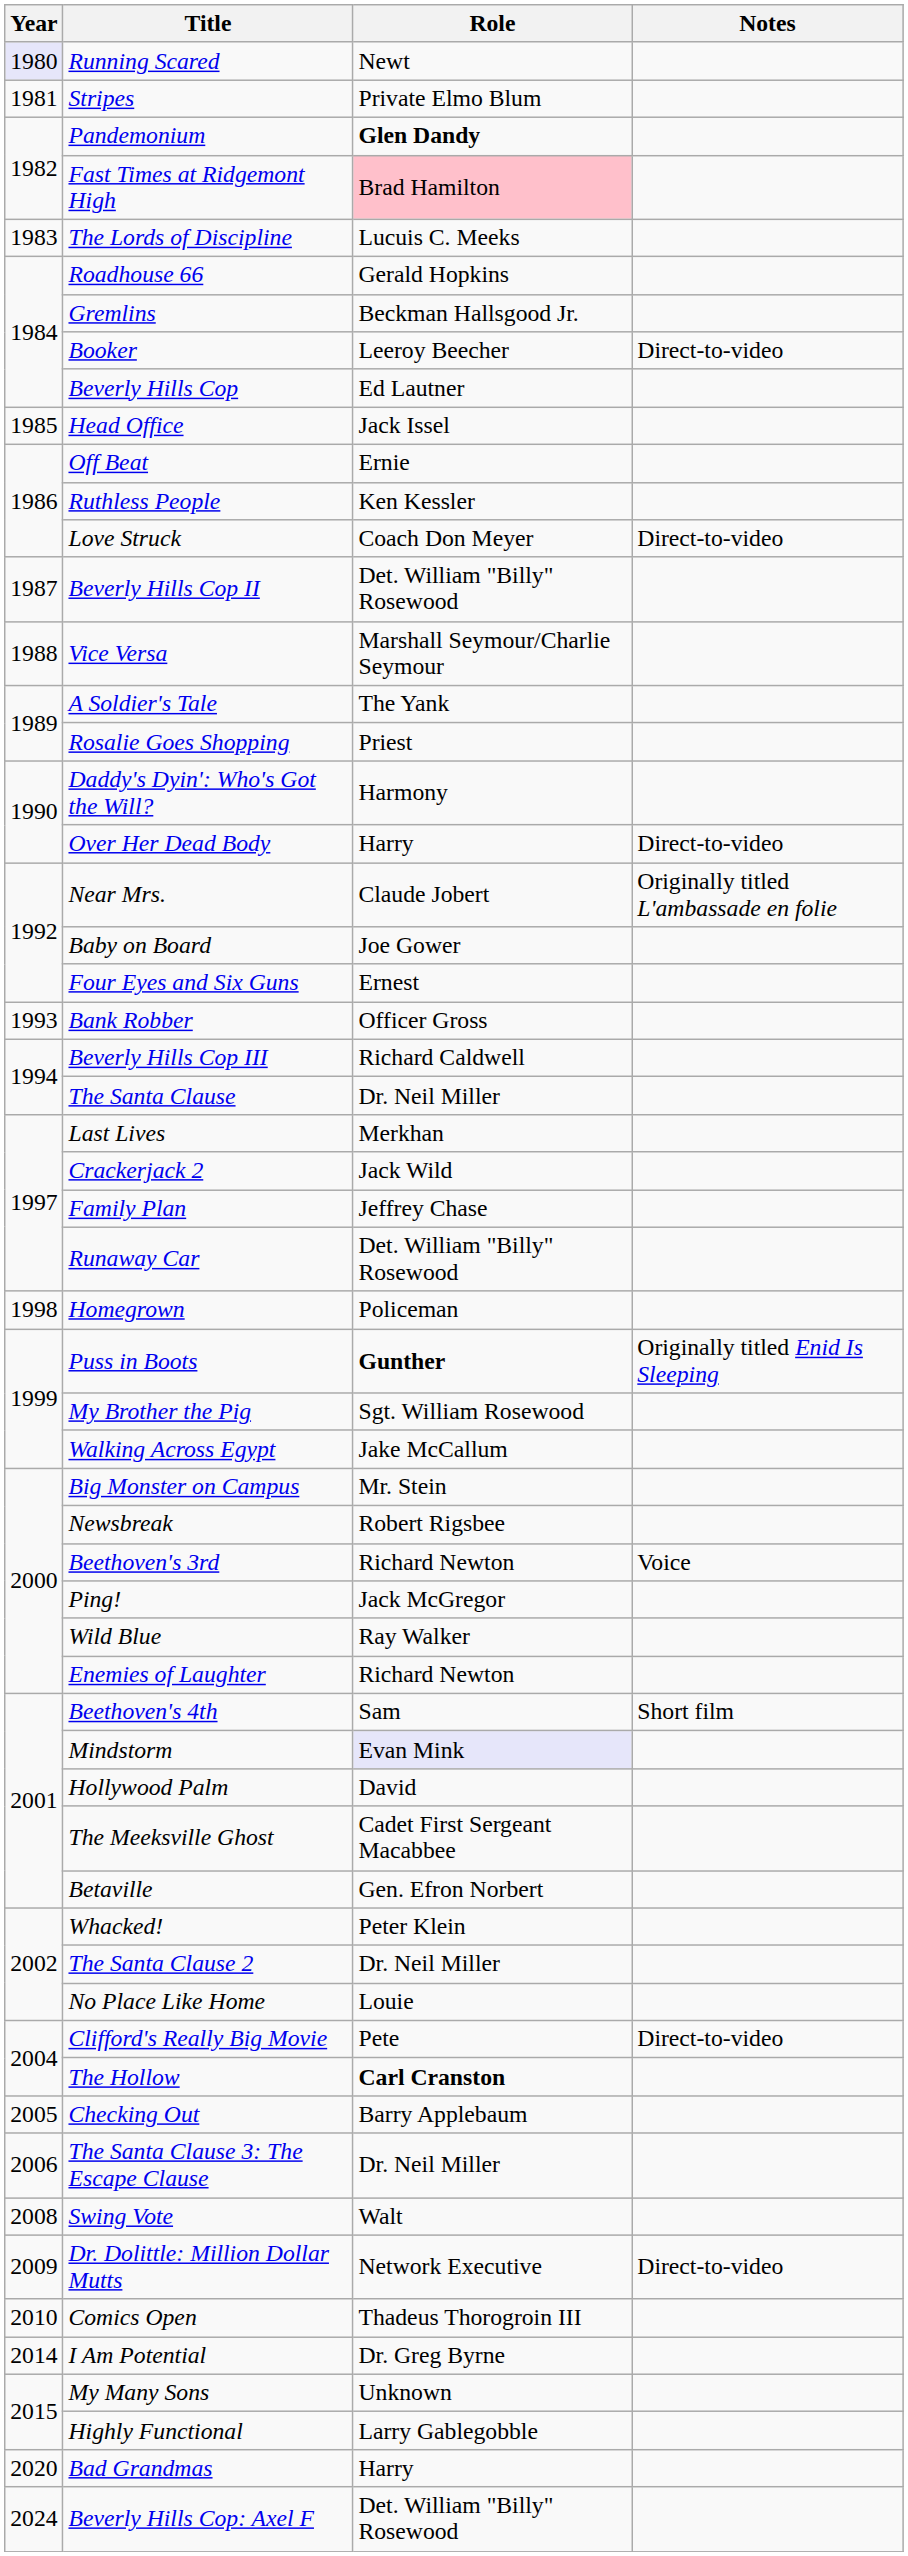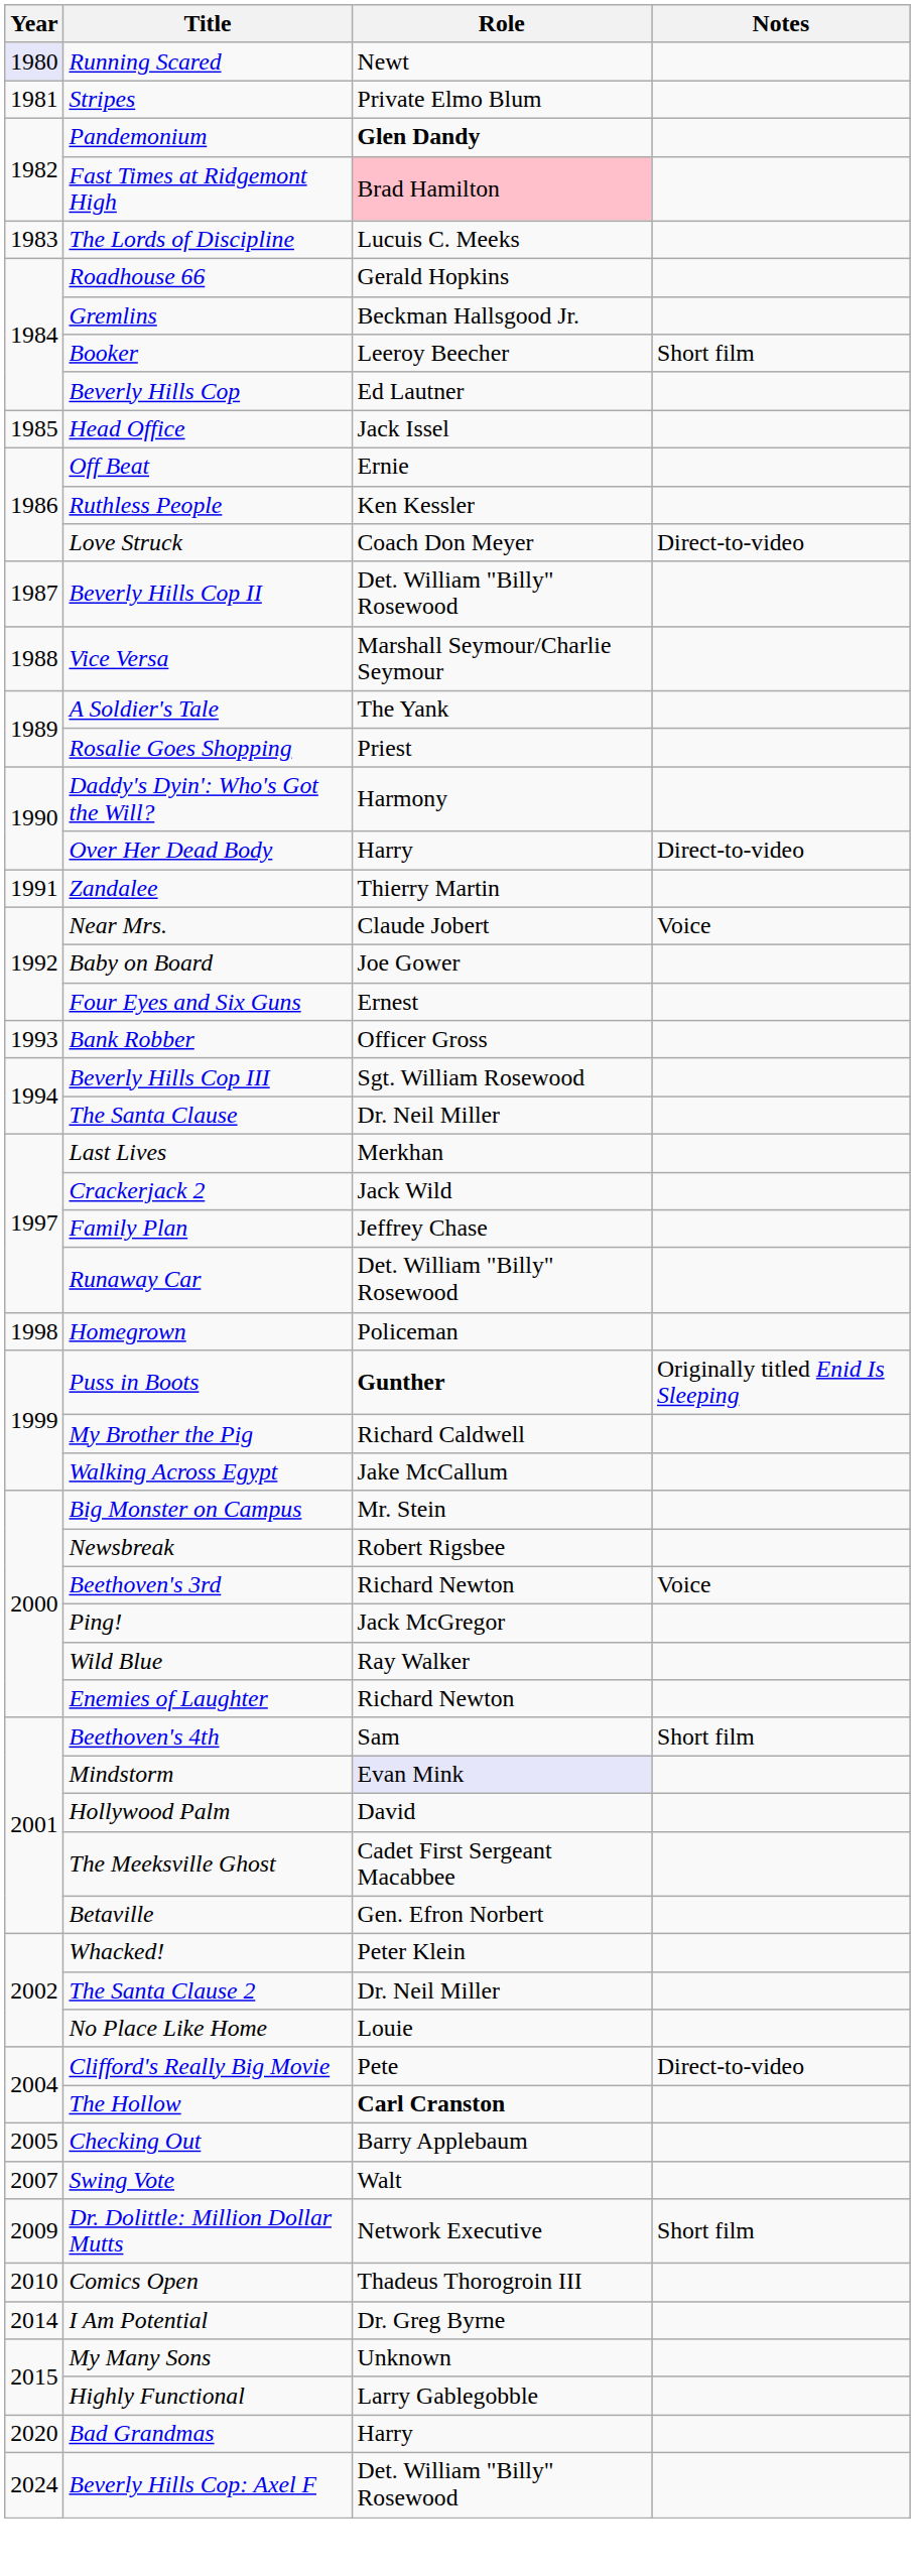 <table class="wikitable sortable">
 <tr>
 <th>Year</th>
 <th>Title</th>
 <th>Role</th>
 <th>Notes</th>
 </tr>
 <tr>
 <td style="background: lavender;">1980</td>
 <td><em><a href='#'>Running Scared</a></em></td>
 <td>Newt</td>
 <td></td>
 </tr>
 <tr>
 <td>1981</td>
 <td><em><a href='#'>Stripes</a></em></td>
 <td>Private Elmo Blum</td>
 <td></td>
 </tr>
 <tr>
 <td rowspan=2>1982</td>
 <td><em><a href='#'>Pandemonium</a></em></td>
 <td><strong>Glen Dandy</strong></td>
 <td></td>
 </tr>
 <tr>
 <td><em><a href='#'>Fast Times at Ridgemont High</a></em></td>
 <td style="background: pink;">Brad Hamilton</td>
 <td></td>
 </tr>
 <tr>
 <td>1983</td>
 <td><em><a href='#'>The Lords of Discipline</a></em></td>
 <td>Lucuis C. Meeks</td>
 <td></td>
 </tr>
 <tr>
 <td rowspan="4">1984</td>
 <td><em><a href='#'>Roadhouse 66</a></em></td>
 <td>Gerald Hopkins</td>
 <td></td>
 </tr>
 <tr>
 <td><em><a href='#'>Gremlins</a></em></td>
 <td>Beckman Hallsgood Jr.</td>
 <td></td>
 </tr>
 <tr>
 <td><em><a href='#'>Booker</a></em></td>
 <td>Leeroy Beecher</td>
-<td>Direct-to-video</td>
+<td>Short film</td>
 </tr>
 <tr>
 <td><em><a href='#'>Beverly Hills Cop</a></em></td>
 <td>Ed Lautner</td>
 <td></td>
 </tr>
 <tr>
 <td>1985</td>
 <td><em><a href='#'>Head Office</a></em></td>
 <td>Jack Issel</td>
 <td></td>
 </tr>
 <tr>
 <td rowspan="3">1986</td>
 <td><em><a href='#'>Off Beat</a></em></td>
 <td>Ernie</td>
 <td></td>
 </tr>
 <tr>
 <td><em><a href='#'>Ruthless People</a></em></td>
 <td>Ken Kessler</td>
 <td></td>
 </tr>
 <tr>
 <td><em>Love Struck</em></td>
 <td>Coach Don Meyer</td>
 <td>Direct-to-video</td>
 </tr>
 <tr>
 <td>1987</td>
 <td><em><a href='#'>Beverly Hills Cop II</a></em></td>
 <td>Det. William "Billy" Rosewood</td>
 <td></td>
 </tr>
 <tr>
 <td>1988</td>
 <td><em><a href='#'>Vice Versa</a></em></td>
 <td>Marshall Seymour/Charlie Seymour</td>
 <td></td>
 </tr>
 <tr>
 <td rowspan=2>1989</td>
 <td><em><a href='#'>A Soldier's Tale</a></em></td>
 <td>The Yank</td>
 <td></td>
 </tr>
 <tr>
 <td><em><a href='#'>Rosalie Goes Shopping</a></em></td>
 <td>Priest</td>
 <td></td>
 </tr>
 <tr>
 <td rowspan=2>1990</td>
 <td><em><a href='#'>Daddy's Dyin': Who's Got the Will?</a></em></td>
 <td>Harmony</td>
 <td></td>
 </tr>
 <tr>
 <td><em><a href='#'>Over Her Dead Body</a></em></td>
 <td>Harry</td>
 <td>Direct-to-video</td>
 </tr>
 <tr>
+<td>1991</td>
+<td><em><a href='#'>Zandalee</a></em></td>
+<td>Thierry Martin</td>
+<td></td>
+</tr>
+<tr>
 <td rowspan=3>1992</td>
 <td><em>Near Mrs.</em></td>
 <td>Claude Jobert</td>
-<td>Originally titled <em>L'ambassade en folie</em></td>
+<td>Voice</td>
 </tr>
 <tr>
 <td><em>Baby on Board</em></td>
 <td>Joe Gower</td>
 <td></td>
 </tr>
 <tr>
 <td><em><a href='#'>Four Eyes and Six Guns</a></em></td>
 <td>Ernest</td>
 <td></td>
 </tr>
 <tr>
 <td>1993</td>
 <td><em><a href='#'>Bank Robber</a></em></td>
 <td>Officer Gross</td>
 <td></td>
 </tr>
 <tr>
 <td rowspan=2>1994</td>
 <td><em><a href='#'>Beverly Hills Cop III</a></em></td>
-<td>Richard Caldwell</td>
+<td>Sgt. William Rosewood</td>
 <td></td>
 </tr>
 <tr>
 <td><em><a href='#'>The Santa Clause</a></em></td>
 <td>Dr. Neil Miller</td>
 <td></td>
 </tr>
 <tr>
 <td rowspan=4>1997</td>
 <td><em>Last Lives</em></td>
 <td>Merkhan</td>
 <td></td>
 </tr>
 <tr>
 <td><em><a href='#'>Crackerjack 2</a></em></td>
 <td>Jack Wild</td>
 <td></td>
 </tr>
 <tr>
 <td><em><a href='#'>Family Plan</a></em></td>
 <td>Jeffrey Chase</td>
 <td></td>
 </tr>
 <tr>
 <td><em><a href='#'>Runaway Car</a></em></td>
 <td>Det. William "Billy" Rosewood</td>
 <td></td>
 </tr>
 <tr>
 <td>1998</td>
 <td><em><a href='#'>Homegrown</a></em></td>
 <td>Policeman</td>
 <td></td>
 </tr>
 <tr>
 <td rowspan=3>1999</td>
 <td><em><a href='#'>Puss in Boots</a></em></td>
 <td><strong>Gunther</strong></td>
 <td>Originally titled <em><a href='#'>Enid Is Sleeping</a></em></td>
 </tr>
 <tr>
 <td><em><a href='#'>My Brother the Pig</a></em></td>
-<td>Sgt. William Rosewood</td>
+<td>Richard Caldwell</td>
 <td></td>
 </tr>
 <tr>
 <td><em><a href='#'>Walking Across Egypt</a></em></td>
 <td>Jake McCallum</td>
 <td></td>
 </tr>
 <tr>
 <td rowspan=6>2000</td>
 <td><em><a href='#'>Big Monster on Campus</a></em></td>
 <td>Mr. Stein</td>
 <td></td>
 </tr>
 <tr>
 <td><em>Newsbreak</em></td>
 <td>Robert Rigsbee</td>
 <td></td>
 </tr>
 <tr>
 <td><em><a href='#'>Beethoven's 3rd</a></em></td>
 <td>Richard Newton</td>
 <td>Voice</td>
 </tr>
 <tr>
 <td><em>Ping!</em></td>
 <td>Jack McGregor</td>
 <td></td>
 </tr>
 <tr>
 <td><em>Wild Blue</em></td>
 <td>Ray Walker</td>
 <td></td>
 </tr>
 <tr>
 <td><em><a href='#'>Enemies of Laughter</a></em></td>
 <td>Richard Newton</td>
 <td></td>
 </tr>
 <tr>
 <td rowspan=5>2001</td>
 <td><em><a href='#'>Beethoven's 4th</a></em></td>
 <td>Sam</td>
 <td>Short film</td>
 </tr>
 <tr>
 <td><em>Mindstorm</em></td>
 <td style="background: lavender;">Evan Mink</td>
 <td></td>
 </tr>
 <tr>
 <td><em>Hollywood Palm</em></td>
 <td>David</td>
 <td></td>
 </tr>
 <tr>
 <td><em>The Meeksville Ghost</em></td>
 <td>Cadet First Sergeant Macabbee</td>
 <td></td>
 </tr>
 <tr>
 <td><em>Betaville</em></td>
 <td>Gen. Efron Norbert</td>
 <td></td>
 </tr>
 <tr>
 <td rowspan=3>2002</td>
 <td><em>Whacked!</em></td>
 <td>Peter Klein</td>
 <td></td>
 </tr>
 <tr>
 <td><em><a href='#'>The Santa Clause 2</a></em></td>
 <td>Dr. Neil Miller</td>
 <td></td>
 </tr>
 <tr>
 <td><em>No Place Like Home</em></td>
 <td>Louie</td>
 <td></td>
 </tr>
 <tr>
 <td rowspan=2>2004</td>
 <td><em><a href='#'>Clifford's Really Big Movie</a></em></td>
 <td>Pete</td>
 <td>Direct-to-video</td>
 </tr>
 <tr>
 <td><em><a href='#'>The Hollow</a></em></td>
 <td><strong>Carl Cranston</strong></td>
 <td></td>
 </tr>
 <tr>
 <td>2005</td>
 <td><em><a href='#'>Checking Out</a></em></td>
 <td>Barry Applebaum</td>
 <td></td>
 </tr>
 <tr>
-<td>2006</td>
-<td><em><a href='#'>The Santa Clause 3: The Escape Clause</a></em></td>
-<td>Dr. Neil Miller</td>
-<td></td>
-</tr>
-<tr>
-<td>2008</td>
+<td>2007</td>
 <td><em><a href='#'>Swing Vote</a></em></td>
 <td>Walt</td>
 <td></td>
 </tr>
 <tr>
 <td>2009</td>
 <td><em><a href='#'>Dr. Dolittle: Million Dollar Mutts</a></em></td>
 <td>Network Executive</td>
-<td>Direct-to-video</td>
+<td>Short film</td>
 </tr>
 <tr>
 <td>2010</td>
 <td><em>Comics Open</em></td>
 <td>Thadeus Thorogroin III</td>
 <td></td>
 </tr>
 <tr>
 <td>2014</td>
 <td><em>I Am Potential</em></td>
 <td>Dr. Greg Byrne</td>
 <td></td>
 </tr>
 <tr>
 <td rowspan=2>2015</td>
 <td><em>My Many Sons</em></td>
 <td>Unknown</td>
 <td></td>
 </tr>
 <tr>
 <td><em>Highly Functional</em></td>
 <td>Larry Gablegobble</td>
 <td></td>
 </tr>
 <tr>
 <td>2020</td>
 <td><em><a href='#'>Bad Grandmas</a></em></td>
 <td>Harry</td>
 <td></td>
 </tr>
 <tr>
 <td>2024</td>
 <td><em><a href='#'>Beverly Hills Cop: Axel F</a></em></td>
 <td>Det. William "Billy" Rosewood</td>
 <td></td>
 </tr>
 </table>
